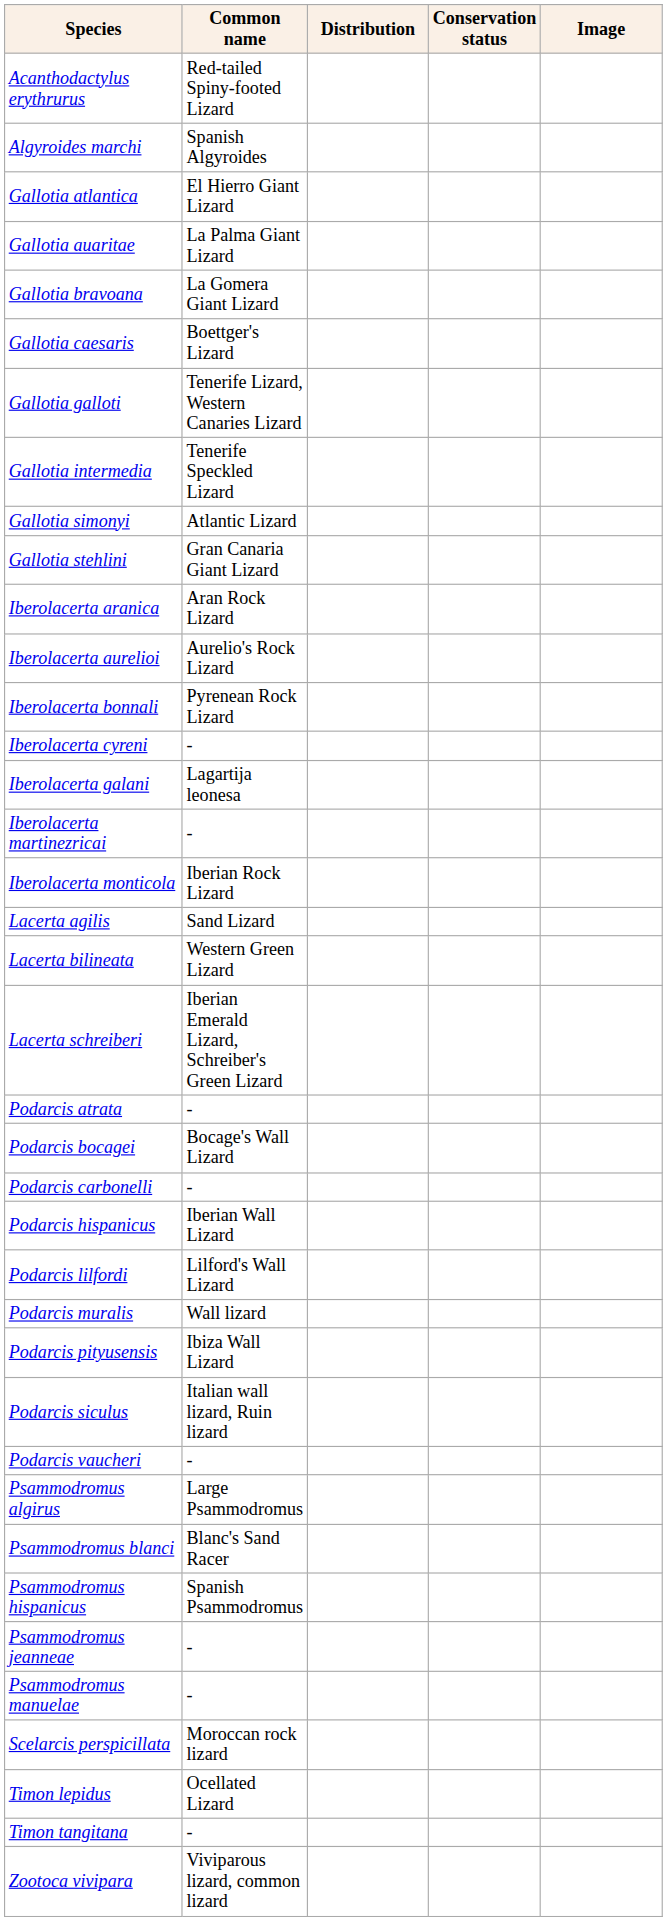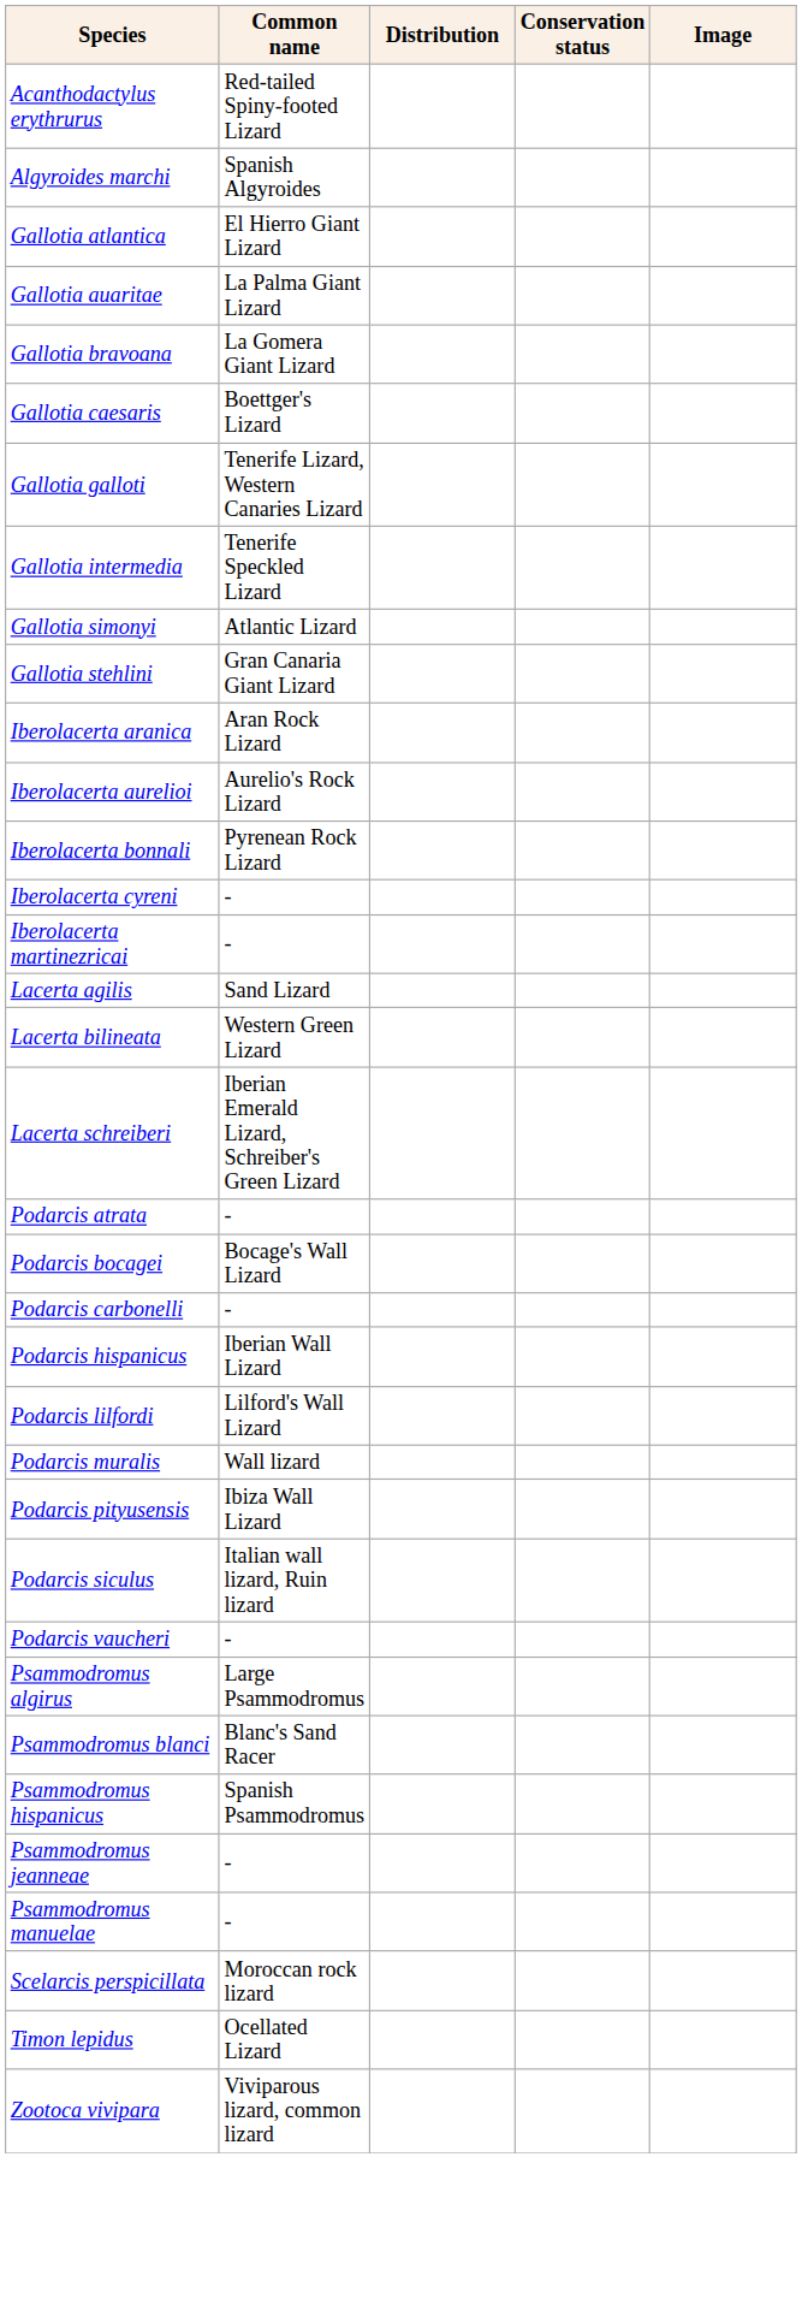 <table class="wikitable" style="background:#fff;" class="sortable wikitable">
 <tr>
 <th style="background:Linen; color:Black; width:150px;" px>Species</th>
 <th style="background:Linen; color:Black; width:100px;" px>Common name</th>
 <th style="background:Linen; color:Black; width:100px;" px>Distribution</th>
 <th style="background:Linen; color:Black; width:90px;" px>Conservation status</th>
 <th style="background:Linen; color:Black; width:100px;" px>Image</th>
 </tr>
 <tr>
 <td><em><a href='#'>Acanthodactylus erythrurus</a></em></td>
 <td>Red-tailed Spiny-footed Lizard</td>
 <td></td>
 <td></td>
 <td></td>
 </tr>
 <tr>
 <td><em><a href='#'>Algyroides marchi</a></em></td>
 <td>Spanish Algyroides</td>
 <td></td>
 <td></td>
 <td></td>
 </tr>
 <tr>
 <td><em><a href='#'>Gallotia atlantica</a></em></td>
 <td>El Hierro Giant Lizard</td>
 <td></td>
 <td></td>
 <td></td>
 </tr>
 <tr>
 <td><em><a href='#'>Gallotia auaritae</a></em></td>
 <td>La Palma Giant Lizard</td>
 <td></td>
 <td></td>
 <td></td>
 </tr>
 <tr>
 <td><em><a href='#'>Gallotia bravoana</a></em></td>
 <td>La Gomera Giant Lizard</td>
 <td></td>
 <td></td>
 <td></td>
 </tr>
 <tr>
 <td><em><a href='#'>Gallotia caesaris</a></em></td>
 <td>Boettger's Lizard</td>
 <td></td>
 <td></td>
 <td></td>
 </tr>
 <tr>
 <td><em><a href='#'>Gallotia galloti</a></em></td>
 <td>Tenerife Lizard, Western Canaries Lizard</td>
 <td></td>
 <td></td>
 <td></td>
 </tr>
 <tr>
 <td><em><a href='#'>Gallotia intermedia</a></em></td>
 <td>Tenerife Speckled Lizard</td>
 <td></td>
 <td></td>
 <td></td>
 </tr>
 <tr>
 <td><em><a href='#'>Gallotia simonyi</a></em></td>
 <td>Atlantic Lizard</td>
 <td></td>
 <td></td>
 <td></td>
 </tr>
 <tr>
 <td><em><a href='#'>Gallotia stehlini</a></em></td>
 <td>Gran Canaria Giant Lizard</td>
 <td></td>
 <td></td>
 <td></td>
 </tr>
 <tr>
 <td><em><a href='#'>Iberolacerta aranica</a></em></td>
 <td>Aran Rock Lizard</td>
 <td></td>
 <td></td>
 <td></td>
 </tr>
 <tr>
 <td><em><a href='#'>Iberolacerta aurelioi</a></em></td>
 <td>Aurelio's Rock Lizard</td>
 <td></td>
 <td></td>
 <td></td>
 </tr>
 <tr>
 <td><em><a href='#'>Iberolacerta bonnali</a></em></td>
 <td>Pyrenean Rock Lizard</td>
 <td></td>
 <td></td>
 <td></td>
 </tr>
 <tr>
 <td><em><a href='#'>Iberolacerta cyreni</a></em></td>
 <td>-</td>
 <td></td>
 <td></td>
 <td></td>
 </tr>
 <tr>
-<td><em><a href='#'>Iberolacerta galani</a></em></td>
-<td>Lagartija leonesa</td>
-<td></td>
-<td></td>
-<td></td>
-</tr>
-<tr>
 <td><em><a href='#'>Iberolacerta martinezricai</a></em></td>
 <td>-</td>
-<td></td>
-<td></td>
-<td></td>
-</tr>
-<tr>
-<td><em><a href='#'>Iberolacerta monticola</a></em></td>
-<td>Iberian Rock Lizard</td>
 <td></td>
 <td></td>
 <td></td>
 </tr>
 <tr>
 <td><em><a href='#'>Lacerta agilis</a></em></td>
 <td>Sand Lizard</td>
 <td></td>
 <td></td>
 <td></td>
 </tr>
 <tr>
 <td><em><a href='#'>Lacerta bilineata</a></em></td>
 <td>Western Green Lizard</td>
 <td></td>
 <td></td>
 <td></td>
 </tr>
 <tr>
 <td><em><a href='#'>Lacerta schreiberi</a></em></td>
 <td>Iberian Emerald Lizard, Schreiber's Green Lizard</td>
 <td></td>
 <td></td>
 <td></td>
 </tr>
 <tr>
 <td><em><a href='#'>Podarcis atrata</a></em></td>
 <td>-</td>
 <td></td>
 <td></td>
 <td></td>
 </tr>
 <tr>
 <td><em><a href='#'>Podarcis bocagei</a></em></td>
 <td>Bocage's Wall Lizard</td>
 <td></td>
 <td></td>
 <td></td>
 </tr>
 <tr>
 <td><em><a href='#'>Podarcis carbonelli</a></em></td>
 <td>-</td>
 <td></td>
 <td></td>
 <td></td>
 </tr>
 <tr>
 <td><em><a href='#'>Podarcis hispanicus</a></em></td>
 <td>Iberian Wall Lizard</td>
 <td></td>
 <td></td>
 <td></td>
 </tr>
 <tr>
 <td><em><a href='#'>Podarcis lilfordi</a></em></td>
 <td>Lilford's Wall Lizard</td>
 <td></td>
 <td></td>
 <td></td>
 </tr>
 <tr>
 <td><em><a href='#'>Podarcis muralis</a></em></td>
 <td>Wall lizard</td>
 <td></td>
 <td></td>
 <td></td>
 </tr>
 <tr>
 <td><em><a href='#'>Podarcis pityusensis</a></em></td>
 <td>Ibiza Wall Lizard</td>
 <td></td>
 <td></td>
 <td></td>
 </tr>
 <tr>
 <td><em><a href='#'>Podarcis siculus</a></em></td>
 <td>Italian wall lizard, Ruin lizard</td>
 <td></td>
 <td></td>
 <td></td>
 </tr>
 <tr>
 <td><em><a href='#'>Podarcis vaucheri</a></em></td>
 <td>-</td>
 <td></td>
 <td></td>
 <td></td>
 </tr>
 <tr>
 <td><em><a href='#'>Psammodromus algirus</a></em></td>
 <td>Large Psammodromus</td>
 <td></td>
 <td></td>
 <td></td>
 </tr>
 <tr>
 <td><em><a href='#'>Psammodromus blanci</a></em></td>
 <td>Blanc's Sand Racer</td>
 <td></td>
 <td></td>
 <td></td>
 </tr>
 <tr>
 <td><em><a href='#'>Psammodromus hispanicus</a></em></td>
 <td>Spanish Psammodromus</td>
 <td></td>
 <td></td>
 <td></td>
 </tr>
 <tr>
 <td><em><a href='#'>Psammodromus jeanneae</a></em></td>
 <td>-</td>
 <td></td>
 <td></td>
 <td></td>
 </tr>
 <tr>
 <td><em><a href='#'>Psammodromus manuelae</a></em></td>
 <td>-</td>
 <td></td>
 <td></td>
 <td></td>
 </tr>
 <tr>
 <td><em><a href='#'>Scelarcis perspicillata</a></em></td>
 <td>Moroccan rock lizard</td>
 <td></td>
 <td></td>
 <td></td>
 </tr>
 <tr>
 <td><em><a href='#'>Timon lepidus</a></em></td>
 <td>Ocellated Lizard</td>
 <td></td>
 <td></td>
 <td></td>
 </tr>
 <tr>
-<td><em><a href='#'>Timon tangitana</a></em></td>
-<td>-</td>
-<td></td>
-<td></td>
-<td></td>
-</tr>
-<tr>
 <td><em><a href='#'>Zootoca vivipara</a></em></td>
 <td>Viviparous lizard, common lizard</td>
 <td></td>
 <td></td>
 <td></td>
 </tr>
 </table>
